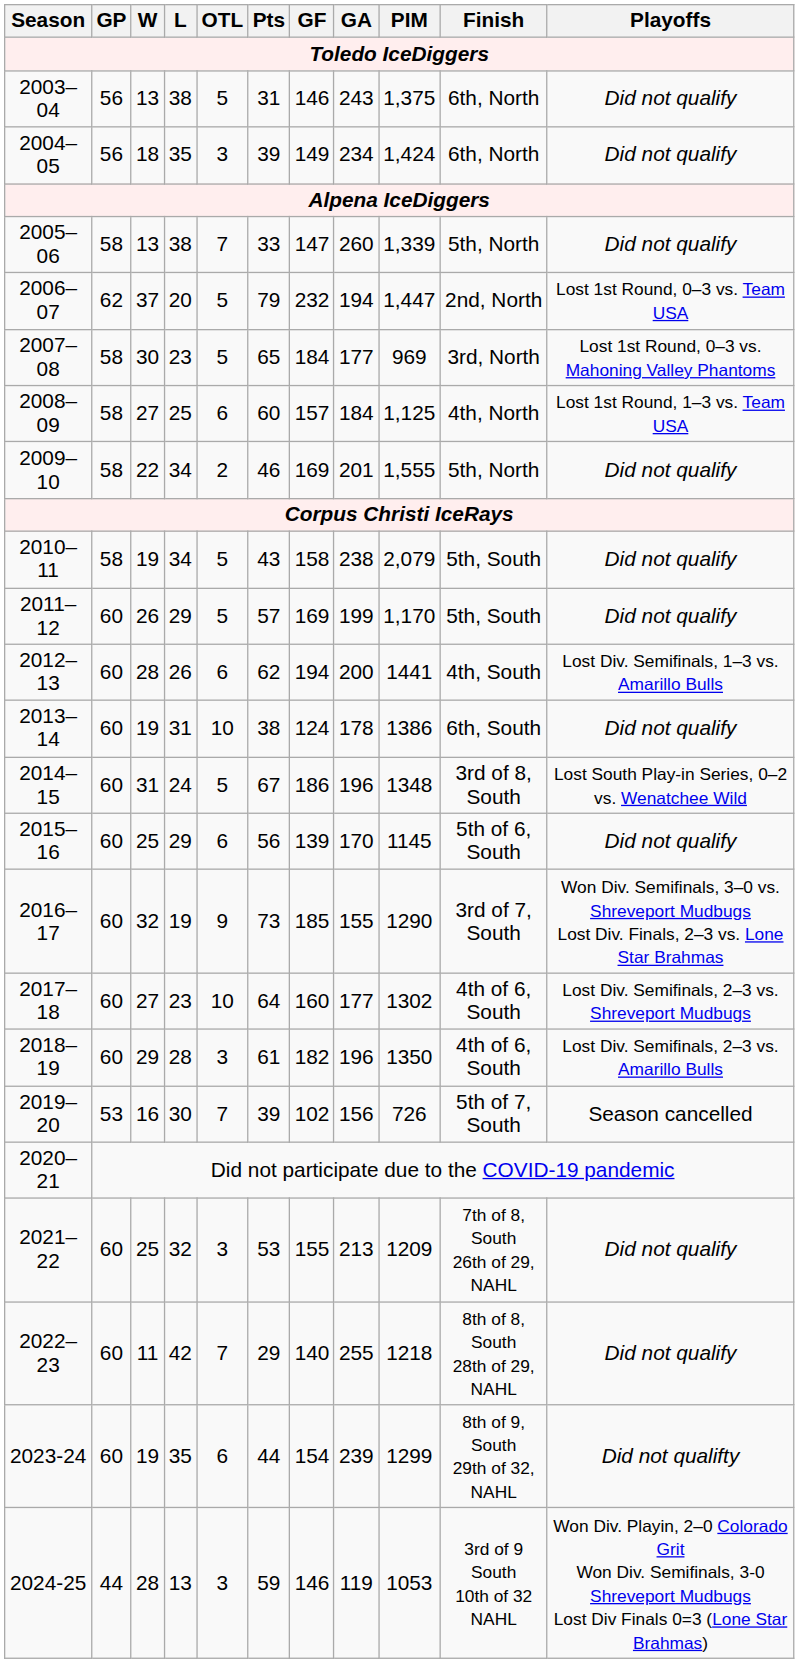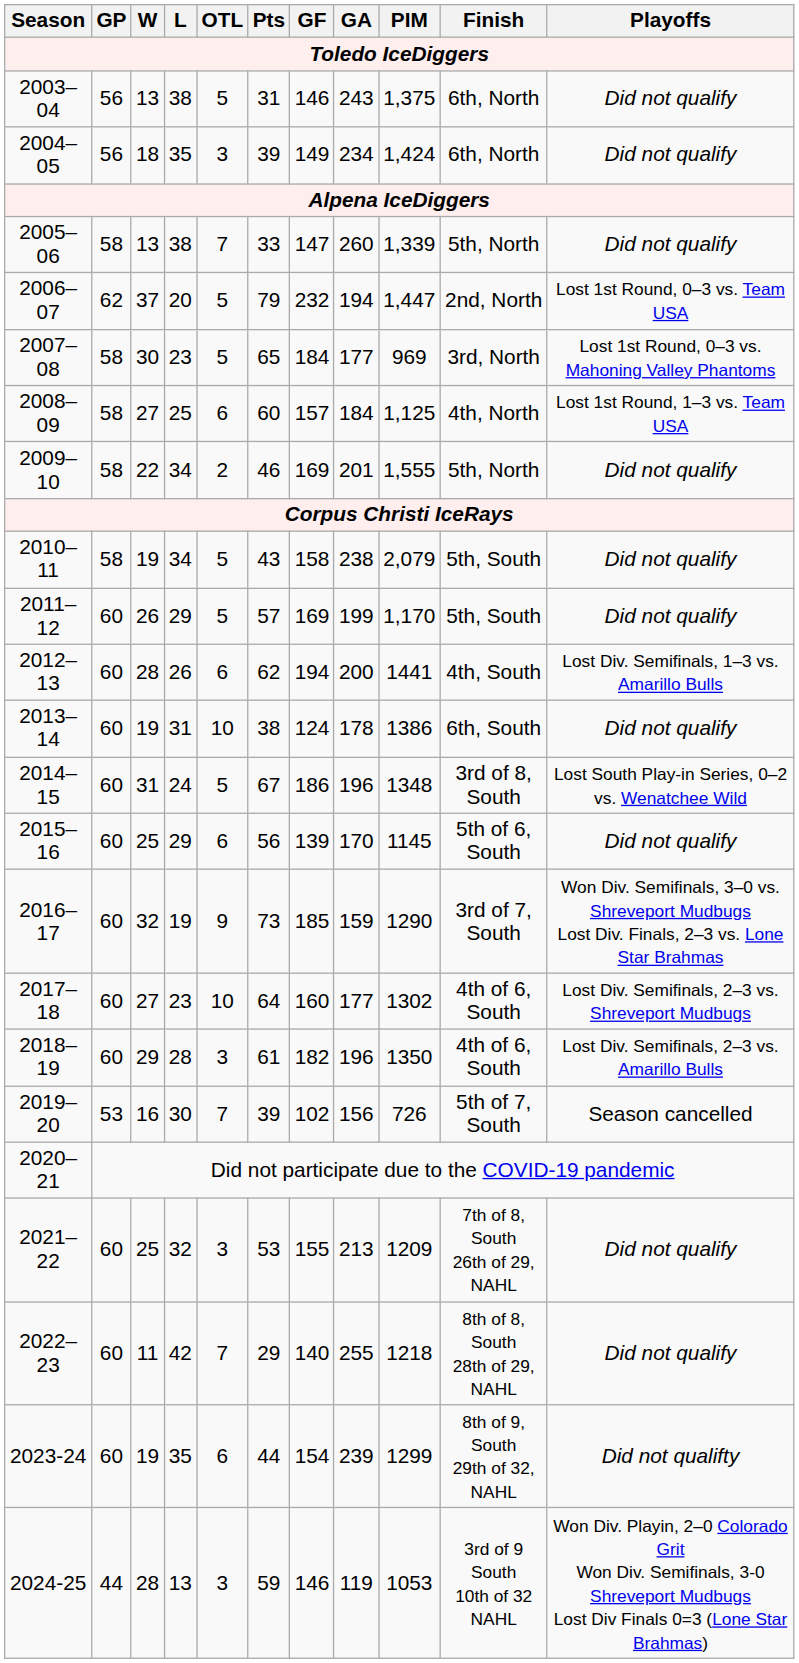 <table class="wikitable" style="text-align:center">
 <tr>
 <th>Season</th>
 <th>GP</th>
 <th>W</th>
 <th>L</th>
 <th>OTL</th>
 <th>Pts</th>
 <th>GF</th>
 <th>GA</th>
 <th>PIM</th>
 <th>Finish</th>
 <th>Playoffs</th>
 </tr>
 <tr align="center"  bgcolor="#ffeeee">
 <td colspan="11"><strong><em>Toledo IceDiggers</em></strong></td>
 </tr>
 <tr>
 <td>2003–04</td>
 <td>56</td>
 <td>13</td>
 <td>38</td>
 <td>5</td>
 <td>31</td>
 <td>146</td>
 <td>243</td>
 <td>1,375</td>
 <td>6th, North</td>
 <td><em>Did not qualify</em></td>
 </tr>
 <tr>
 <td>2004–05</td>
 <td>56</td>
 <td>18</td>
 <td>35</td>
 <td>3</td>
 <td>39</td>
 <td>149</td>
 <td>234</td>
 <td>1,424</td>
 <td>6th, North</td>
 <td><em>Did not qualify</em></td>
 </tr>
 <tr align="center"  bgcolor="#ffeeee">
 <td colspan="11"><strong><em>Alpena IceDiggers</em></strong></td>
 </tr>
 <tr>
 <td>2005–06</td>
 <td>58</td>
 <td>13</td>
 <td>38</td>
 <td>7</td>
 <td>33</td>
 <td>147</td>
 <td>260</td>
 <td>1,339</td>
 <td>5th, North</td>
 <td><em>Did not qualify</em></td>
 </tr>
 <tr>
 <td>2006–07</td>
 <td>62</td>
 <td>37</td>
 <td>20</td>
 <td>5</td>
 <td>79</td>
 <td>232</td>
 <td>194</td>
 <td>1,447</td>
 <td>2nd, North</td>
 <td><small>Lost 1st Round, 0–3 vs. <a href='#'>Team USA</a></small></td>
 </tr>
 <tr>
 <td>2007–08</td>
 <td>58</td>
 <td>30</td>
 <td>23</td>
 <td>5</td>
 <td>65</td>
 <td>184</td>
 <td>177</td>
 <td>969</td>
 <td>3rd, North</td>
 <td><small>Lost 1st Round, 0–3 vs. <a href='#'>Mahoning Valley Phantoms</a></small></td>
 </tr>
 <tr>
 <td>2008–09</td>
 <td>58</td>
 <td>27</td>
 <td>25</td>
 <td>6</td>
 <td>60</td>
 <td>157</td>
 <td>184</td>
 <td>1,125</td>
 <td>4th, North</td>
 <td><small>Lost 1st Round, 1–3 vs. <a href='#'>Team USA</a></small></td>
 </tr>
 <tr>
 <td>2009–10</td>
 <td>58</td>
 <td>22</td>
 <td>34</td>
 <td>2</td>
 <td>46</td>
 <td>169</td>
 <td>201</td>
 <td>1,555</td>
 <td>5th, North</td>
 <td><em>Did not qualify</em></td>
 </tr>
 <tr align="center"  bgcolor="#ffeeee">
 <td colspan="11"><strong><em>Corpus Christi IceRays</em></strong></td>
 </tr>
 <tr>
 <td>2010–11</td>
 <td>58</td>
 <td>19</td>
 <td>34</td>
 <td>5</td>
 <td>43</td>
 <td>158</td>
 <td>238</td>
 <td>2,079</td>
 <td>5th, South</td>
 <td><em>Did not qualify</em></td>
 </tr>
 <tr>
 <td>2011–12</td>
 <td>60</td>
 <td>26</td>
 <td>29</td>
 <td>5</td>
 <td>57</td>
 <td>169</td>
 <td>199</td>
 <td>1,170</td>
 <td>5th, South</td>
 <td><em>Did not qualify</em></td>
 </tr>
 <tr>
 <td>2012–13</td>
 <td>60</td>
 <td>28</td>
 <td>26</td>
 <td>6</td>
 <td>62</td>
 <td>194</td>
 <td>200</td>
 <td>1441</td>
 <td>4th, South</td>
 <td><small>Lost Div. Semifinals, 1–3 vs. <a href='#'>Amarillo Bulls</a></small></td>
 </tr>
 <tr>
 <td>2013–14</td>
 <td>60</td>
 <td>19</td>
 <td>31</td>
 <td>10</td>
 <td>38</td>
 <td>124</td>
 <td>178</td>
 <td>1386</td>
 <td>6th, South</td>
 <td><em>Did not qualify</em></td>
 </tr>
 <tr>
 <td>2014–15</td>
 <td>60</td>
 <td>31</td>
 <td>24</td>
 <td>5</td>
 <td>67</td>
 <td>186</td>
 <td>196</td>
 <td>1348</td>
 <td>3rd of 8, South</td>
 <td><small>Lost South Play-in Series, 0–2 vs. <a href='#'>Wenatchee Wild</a></small></td>
 </tr>
 <tr>
 <td>2015–16</td>
 <td>60</td>
 <td>25</td>
 <td>29</td>
 <td>6</td>
 <td>56</td>
 <td>139</td>
 <td>170</td>
 <td>1145</td>
 <td>5th of 6, South</td>
 <td><em>Did not qualify</em></td>
 </tr>
 <tr>
 <td>2016–17</td>
 <td>60</td>
 <td>32</td>
 <td>19</td>
 <td>9</td>
 <td>73</td>
 <td>185</td>
-<td>155</td>
+<td>159</td>
 <td>1290</td>
 <td>3rd of 7, South</td>
 <td><small>Won Div. Semifinals, 3–0 vs. <a href='#'>Shreveport Mudbugs</a><br>Lost Div. Finals, 2–3 vs. <a href='#'>Lone Star Brahmas</a></small></td>
 </tr>
 <tr>
 <td>2017–18</td>
 <td>60</td>
 <td>27</td>
 <td>23</td>
 <td>10</td>
 <td>64</td>
 <td>160</td>
 <td>177</td>
 <td>1302</td>
 <td>4th of 6, South</td>
 <td><small>Lost Div. Semifinals, 2–3 vs. <a href='#'>Shreveport Mudbugs</a></small></td>
 </tr>
 <tr>
 <td>2018–19</td>
 <td>60</td>
 <td>29</td>
 <td>28</td>
 <td>3</td>
 <td>61</td>
 <td>182</td>
 <td>196</td>
 <td>1350</td>
 <td>4th of 6, South</td>
 <td><small>Lost Div. Semifinals, 2–3 vs. <a href='#'>Amarillo Bulls</a></small></td>
 </tr>
 <tr>
 <td>2019–20</td>
 <td>53</td>
 <td>16</td>
 <td>30</td>
 <td>7</td>
 <td>39</td>
 <td>102</td>
 <td>156</td>
 <td>726</td>
 <td>5th of 7, South</td>
 <td>Season cancelled</td>
 </tr>
 <tr>
 <td>2020–21</td>
 <td colspan=10>Did not participate due to the <a href='#'>COVID-19 pandemic</a></td>
 </tr>
 <tr>
 <td>2021–22</td>
 <td>60</td>
 <td>25</td>
 <td>32</td>
 <td>3</td>
 <td>53</td>
 <td>155</td>
 <td>213</td>
 <td>1209</td>
 <td><small>7th of 8, South<br>26th of 29, NAHL</small></td>
 <td><em>Did not qualify</em></td>
 </tr>
 <tr>
 <td>2022–23</td>
 <td>60</td>
 <td>11</td>
 <td>42</td>
 <td>7</td>
 <td>29</td>
 <td>140</td>
 <td>255</td>
 <td>1218</td>
 <td><small>8th of 8, South<br>28th of 29, NAHL</small></td>
 <td><em>Did not qualify</em></td>
 </tr>
 <tr>
 <td>2023-24</td>
 <td>60</td>
 <td>19</td>
 <td>35</td>
 <td>6</td>
 <td>44</td>
 <td>154</td>
 <td>239</td>
 <td>1299</td>
 <td><small>8th of 9, South<br>29th of 32, NAHL</small></td>
 <td><em>Did not qualifty</em></td>
 </tr>
 <tr>
 <td>2024-25</td>
 <td>44</td>
 <td>28</td>
 <td>13</td>
 <td>3</td>
 <td>59</td>
 <td>146</td>
 <td>119</td>
 <td>1053</td>
 <td><small>3rd of 9 South<br>10th of 32 NAHL</small></td>
 <td><small>Won Div. Playin, 2–0 <a href='#'>Colorado Grit</a><br>Won Div. Semifinals, 3-0  <a href='#'>Shreveport Mudbugs</a><br>Lost Div Finals 0=3 (<a href='#'>Lone Star Brahmas</a>)</small></td>
 </tr>
 </table>
